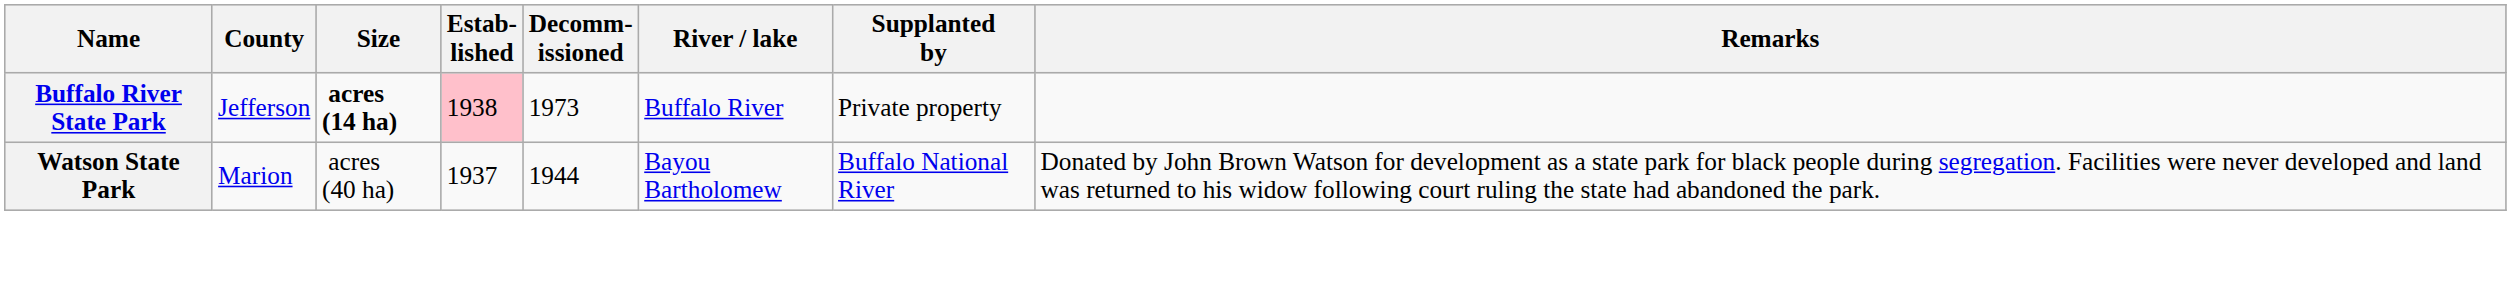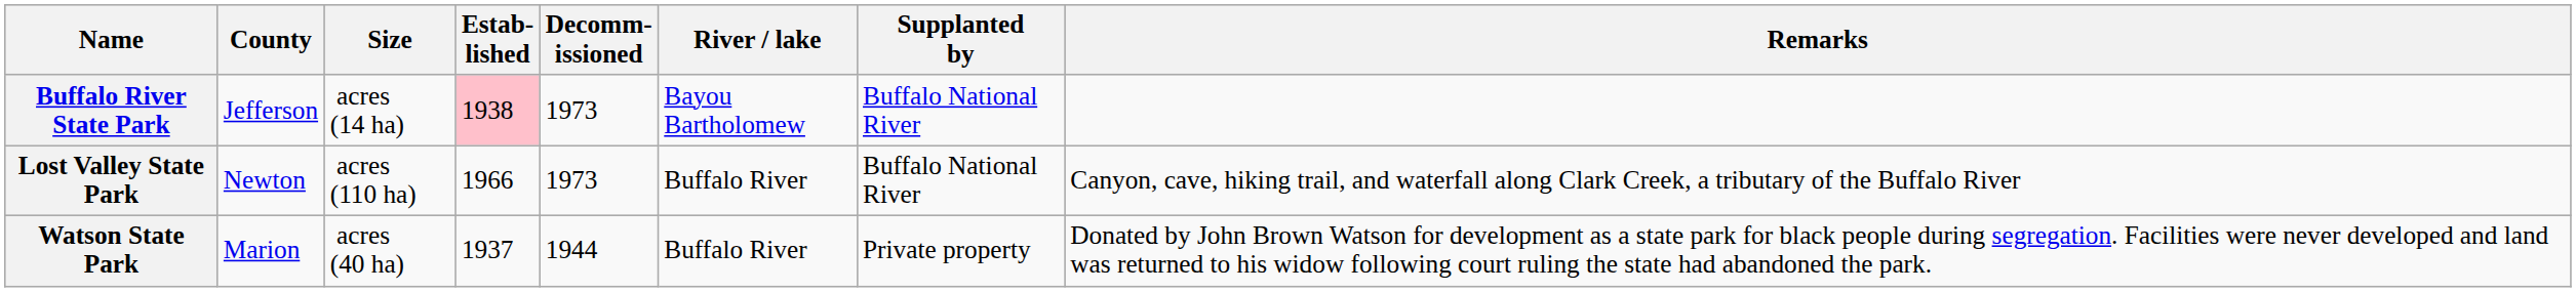 <table class="wikitable sortable" style="width:100%">
 <tr>
 <th style="width:*;" scope="col">Name</th>
 <th style="width:*;" scope="col">County</th>
 <th style="width:*;" scope="col">Size</th>
 <th style="width:*10%" scope="col">Estab-<br>lished</th>
 <th style="width:*10%" scope="col">Decomm-<br>issioned</th>
 <th style="width:*;" class="unsortable" scope="col">River / lake</th>
 <th style="width:*;" class="unsortable" scope="col">Supplanted<br>by</th>
 <th style="width:*;" class="unsortable" scope="col">Remarks</th>
 </tr>
 <tr>
 <th scope="row"><a href='#'>Buffalo River State Park</a></th>
 <td><a href='#'>Jefferson</a></td>
-<td><strong> acres <br>(14 ha)</strong></td>
+<td> acres <br>(14 ha)</td>
 <td style="background: pink;">1938</td>
 <td>1973</td>
-<td><a href='#'>Buffalo River</a></td>
-<td>Private property</td>
+<td><a href='#'>Bayou Bartholomew</a></td>
+<td><a href='#'>Buffalo National River</a></td>
 <td></td>
+</tr>
+<tr>
+<th scope="row">Lost Valley State Park</th>
+<td><a href='#'>Newton</a></td>
+<td> acres <br>(110 ha)</td>
+<td>1966</td>
+<td>1973</td>
+<td>Buffalo River</td>
+<td>Buffalo National River</td>
+<td>Canyon, cave, hiking trail, and waterfall along Clark Creek, a tributary of the Buffalo River</td>
 </tr>
 <tr>
 <th scope="row">Watson State Park</th>
 <td><a href='#'>Marion</a></td>
 <td> acres (40 ha)</td>
 <td>1937</td>
 <td>1944</td>
-<td><a href='#'>Bayou Bartholomew</a></td>
-<td><a href='#'>Buffalo National River</a></td>
+<td>Buffalo River</td>
+<td>Private property</td>
 <td>Donated by John Brown Watson for development as a state park for black people during <a href='#'>segregation</a>. Facilities were never developed and land was returned to his widow following court ruling the state had abandoned the park.</td>
 </tr>
 </table>
